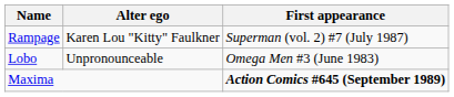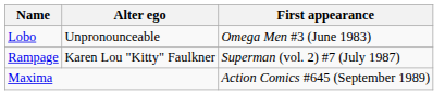 <table class=wikitable>
 <tr>
 <th>Name</th>
 <th>Alter ego</th>
 <th>First appearance</th>
 </tr>
 <tr>
+<td><a href='#'>Lobo</a></td>
+<td>Unpronounceable</td>
+<td><em>Omega Men</em> #3 (June 1983)</td>
+</tr>
+<tr>
 <td><a href='#'>Rampage</a></td>
 <td>Karen Lou "Kitty" Faulkner</td>
 <td><em>Superman</em> (vol. 2) #7 (July 1987)</td>
 </tr>
 <tr>
-<td><a href='#'>Lobo</a></td>
-<td>Unpronounceable</td>
-<td><em>Omega Men</em> #3 (June 1983)</td>
-</tr>
-<tr>
 <td colspan="2"><a href='#'>Maxima</a></td>
-<td><strong><em>Action Comics</em> #645 (September 1989)</strong></td>
+<td><em>Action Comics</em> #645 (September 1989)</td>
 </tr>
 </table>
